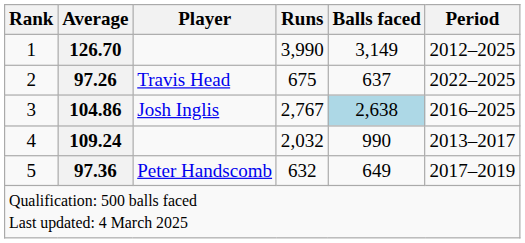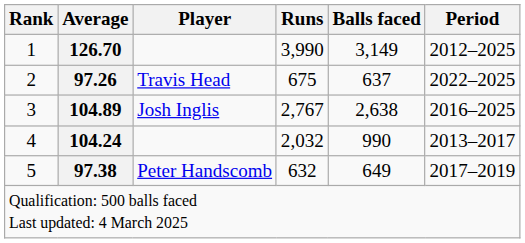 <table class="wikitable plainrowheaders sortable">
 <tr>
 <th scope=col>Rank</th>
 <th scope=col>Average</th>
 <th scope=col>Player</th>
 <th scope=col>Runs</th>
 <th scope=col>Balls faced</th>
 <th scope=col>Period</th>
 </tr>
 <tr>
 <td align=center>1</td>
 <th scope=row style=text-align:center;>126.70</th>
 <td></td>
 <td align=center>3,990</td>
 <td align=center>3,149</td>
 <td>2012–2025</td>
 </tr>
 <tr>
 <td align="center">2</td>
 <th scope="row" style="text-align:center;">97.26</th>
 <td><a href='#'>Travis Head</a></td>
 <td align="center">675</td>
 <td align="center">637</td>
 <td>2022–2025</td>
 </tr>
 <tr>
 <td align=center>3</td>
-<th scope=row style=text-align:center;>104.86</th>
+<th scope=row style=text-align:center;>104.89</th>
 <td><a href='#'>Josh Inglis</a></td>
 <td align=center>2,767</td>
-<td align=center style="background: lightblue;">2,638</td>
+<td align=center>2,638</td>
 <td>2016–2025</td>
 </tr>
 <tr>
 <td align="center">4</td>
-<th scope="row" style="text-align:center;">109.24</th>
+<th scope="row" style="text-align:center;">104.24</th>
 <td></td>
 <td align="center">2,032</td>
 <td align="center">990</td>
 <td>2013–2017</td>
 </tr>
 <tr>
 <td align="center">5</td>
-<th scope="row" style="text-align:center;">97.36</th>
+<th scope="row" style="text-align:center;">97.38</th>
 <td><a href='#'>Peter Handscomb</a></td>
 <td align="center">632</td>
 <td align="center">649</td>
 <td>2017–2019</td>
 </tr>
 <tr class=sortbottom>
 <td colspan=6><small>Qualification: 500 balls faced<br>Last updated: 4 March 2025</small></td>
 </tr>
 </table>
